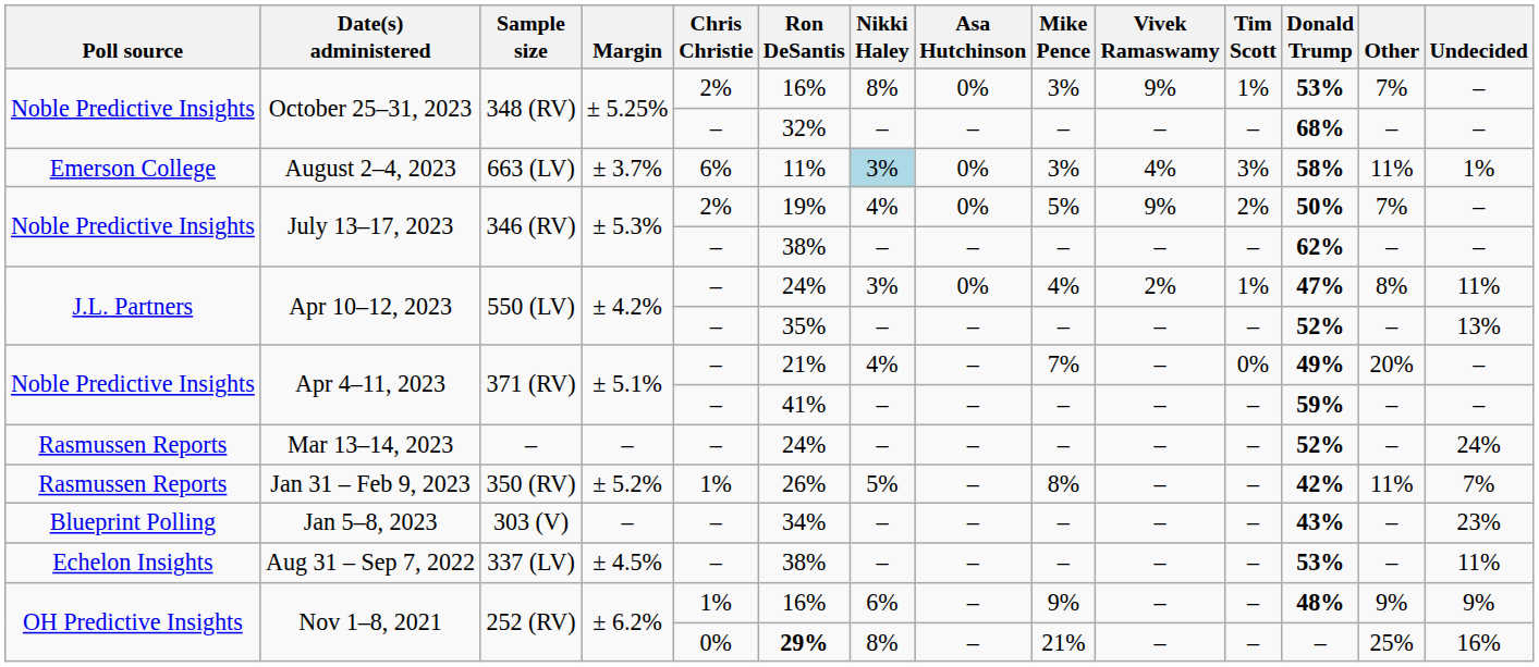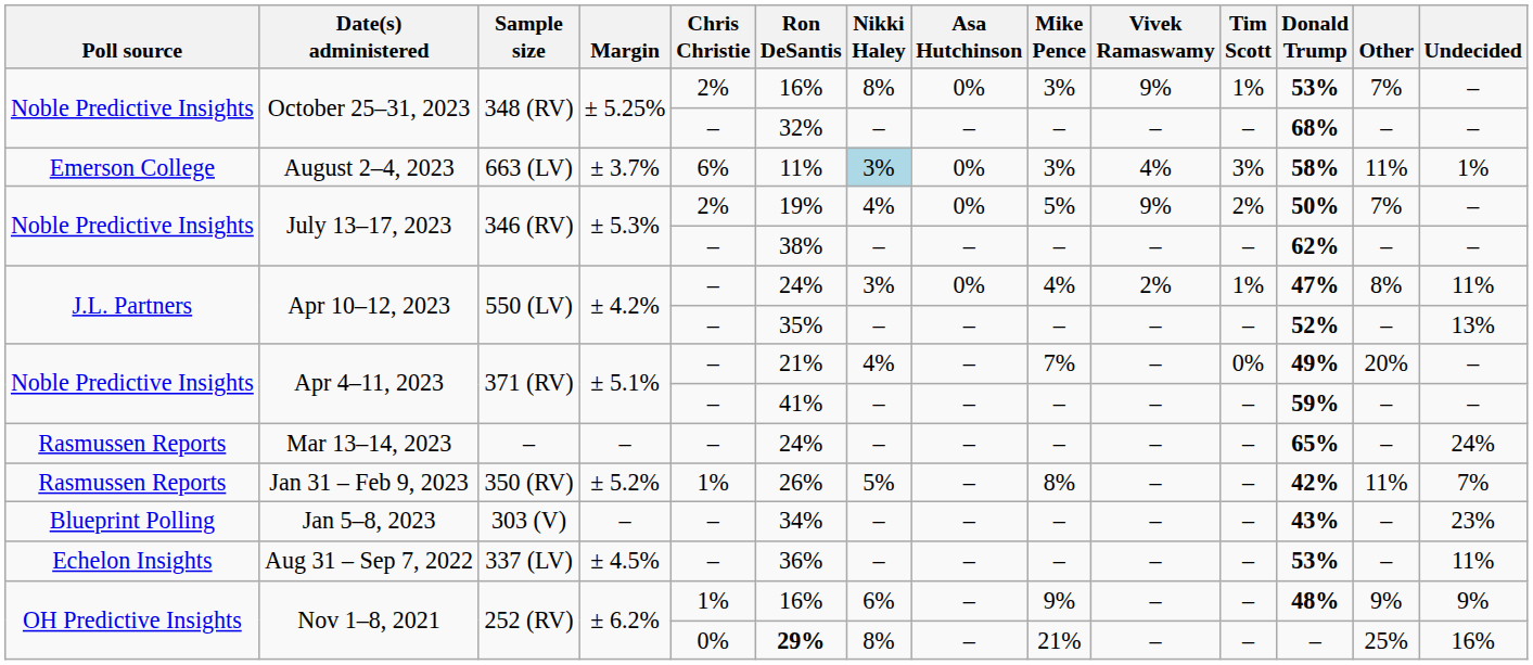 <table class="wikitable mw-datatable" style="font-size:90%;text-align:center;">
 <tr valign=bottom style="font-size:90%;">
 <th>Poll source</th>
 <th>Date(s)<br>administered</th>
 <th>Sample<br>size</th>
 <th>Margin<br></th>
 <th>Chris<br>Christie</th>
 <th>Ron<br>DeSantis</th>
 <th>Nikki<br>Haley</th>
 <th>Asa<br>Hutchinson</th>
 <th>Mike<br>Pence</th>
 <th>Vivek<br>Ramaswamy</th>
 <th>Tim<br>Scott</th>
 <th>Donald<br>Trump</th>
 <th>Other</th>
 <th>Undecided</th>
 </tr>
 <tr>
 <td rowspan="2"><a href='#'>Noble Predictive Insights</a></td>
 <td rowspan="2">October 25–31, 2023</td>
 <td rowspan="2">348 (RV)</td>
 <td rowspan="2">± 5.25%</td>
 <td>2%</td>
 <td>16%</td>
 <td>8%</td>
 <td>0%</td>
 <td>3%</td>
 <td>9%</td>
 <td>1%</td>
 <td><strong>53%</strong></td>
 <td>7%</td>
 <td>–</td>
 </tr>
 <tr>
 <td>–</td>
 <td>32%</td>
 <td>–</td>
 <td>–</td>
 <td>–</td>
 <td>–</td>
 <td>–</td>
 <td><strong>68%</strong></td>
 <td>–</td>
 <td>–</td>
 </tr>
 <tr>
 <td><a href='#'>Emerson College</a></td>
 <td>August 2–4, 2023</td>
 <td>663 (LV)</td>
 <td>± 3.7%</td>
 <td>6%</td>
 <td>11%</td>
 <td style="background: lightblue;">3%</td>
 <td>0%</td>
 <td>3%</td>
 <td>4%</td>
 <td>3%</td>
 <td><strong>58%</strong></td>
 <td>11%</td>
 <td>1%</td>
 </tr>
 <tr>
 <td rowspan="2"><a href='#'>Noble Predictive Insights</a></td>
 <td rowspan="2">July 13–17, 2023</td>
 <td rowspan="2">346 (RV)</td>
 <td rowspan="2">± 5.3%</td>
 <td>2%</td>
 <td>19%</td>
 <td>4%</td>
 <td>0%</td>
 <td>5%</td>
 <td>9%</td>
 <td>2%</td>
 <td><strong>50%</strong></td>
 <td>7%</td>
 <td>–</td>
 </tr>
 <tr>
 <td>–</td>
 <td>38%</td>
 <td>–</td>
 <td>–</td>
 <td>–</td>
 <td>–</td>
 <td>–</td>
 <td><strong>62%</strong></td>
 <td>–</td>
 <td>–</td>
 </tr>
 <tr>
 <td rowspan="2"><a href='#'>J.L. Partners</a></td>
 <td rowspan="2">Apr 10–12, 2023</td>
 <td rowspan="2">550 (LV)</td>
 <td rowspan="2">± 4.2%</td>
 <td>–</td>
 <td>24%</td>
 <td>3%</td>
 <td>0%</td>
 <td>4%</td>
 <td>2%</td>
 <td>1%</td>
 <td><strong>47%</strong></td>
 <td>8%</td>
 <td>11%</td>
 </tr>
 <tr>
 <td>–</td>
 <td>35%</td>
 <td>–</td>
 <td>–</td>
 <td>–</td>
 <td>–</td>
 <td>–</td>
 <td><strong>52%</strong></td>
 <td>–</td>
 <td>13%</td>
 </tr>
 <tr>
 <td rowspan="2"><a href='#'>Noble Predictive Insights</a></td>
 <td rowspan="2">Apr 4–11, 2023</td>
 <td rowspan="2">371 (RV)</td>
 <td rowspan="2">± 5.1%</td>
 <td>–</td>
 <td>21%</td>
 <td>4%</td>
 <td>–</td>
 <td>7%</td>
 <td>–</td>
 <td>0%</td>
 <td><strong>49%</strong></td>
 <td>20%</td>
 <td>–</td>
 </tr>
 <tr>
 <td>–</td>
 <td>41%</td>
 <td>–</td>
 <td>–</td>
 <td>–</td>
 <td>–</td>
 <td>–</td>
 <td><strong>59%</strong></td>
 <td>–</td>
 <td>–</td>
 </tr>
 <tr>
 <td><a href='#'>Rasmussen Reports</a></td>
 <td>Mar 13–14, 2023</td>
 <td>–</td>
 <td>–</td>
 <td>–</td>
 <td>24%</td>
 <td>–</td>
 <td>–</td>
 <td>–</td>
 <td>–</td>
 <td>–</td>
-<td><strong>52%</strong></td>
+<td><strong>65%</strong></td>
 <td>–</td>
 <td>24%</td>
 </tr>
 <tr>
 <td><a href='#'>Rasmussen Reports</a></td>
 <td>Jan 31 – Feb 9, 2023</td>
 <td>350 (RV)</td>
 <td>± 5.2%</td>
 <td>1%</td>
 <td>26%</td>
 <td>5%</td>
 <td>–</td>
 <td>8%</td>
 <td>–</td>
 <td>–</td>
 <td><strong>42%</strong></td>
 <td>11%</td>
 <td>7%</td>
 </tr>
 <tr>
 <td><a href='#'>Blueprint Polling</a></td>
 <td>Jan 5–8, 2023</td>
 <td>303 (V)</td>
 <td>–</td>
 <td>–</td>
 <td>34%</td>
 <td>–</td>
 <td>–</td>
 <td>–</td>
 <td>–</td>
 <td>–</td>
 <td><strong>43%</strong></td>
 <td>–</td>
 <td>23%</td>
 </tr>
 <tr>
 <td><a href='#'>Echelon Insights</a></td>
 <td>Aug 31 – Sep 7, 2022</td>
 <td>337 (LV)</td>
 <td>± 4.5%</td>
 <td>–</td>
-<td>38%</td>
+<td>36%</td>
 <td>–</td>
 <td>–</td>
 <td>–</td>
 <td>–</td>
 <td>–</td>
 <td><strong>53%</strong></td>
 <td>–</td>
 <td>11%</td>
 </tr>
 <tr>
 <td rowspan=2><a href='#'>OH Predictive Insights</a></td>
 <td rowspan=2>Nov 1–8, 2021</td>
 <td rowspan=2>252 (RV)</td>
 <td rowspan=2>± 6.2%</td>
 <td>1%</td>
 <td>16%</td>
 <td>6%</td>
 <td>–</td>
 <td>9%</td>
 <td>–</td>
 <td>–</td>
 <td><strong>48%</strong></td>
 <td>9%</td>
 <td>9%</td>
 </tr>
 <tr>
 <td>0%</td>
 <td><strong>29%</strong></td>
 <td>8%</td>
 <td>–</td>
 <td>21%</td>
 <td>–</td>
 <td>–</td>
 <td>–</td>
 <td>25%</td>
 <td>16%</td>
 </tr>
 </table>
